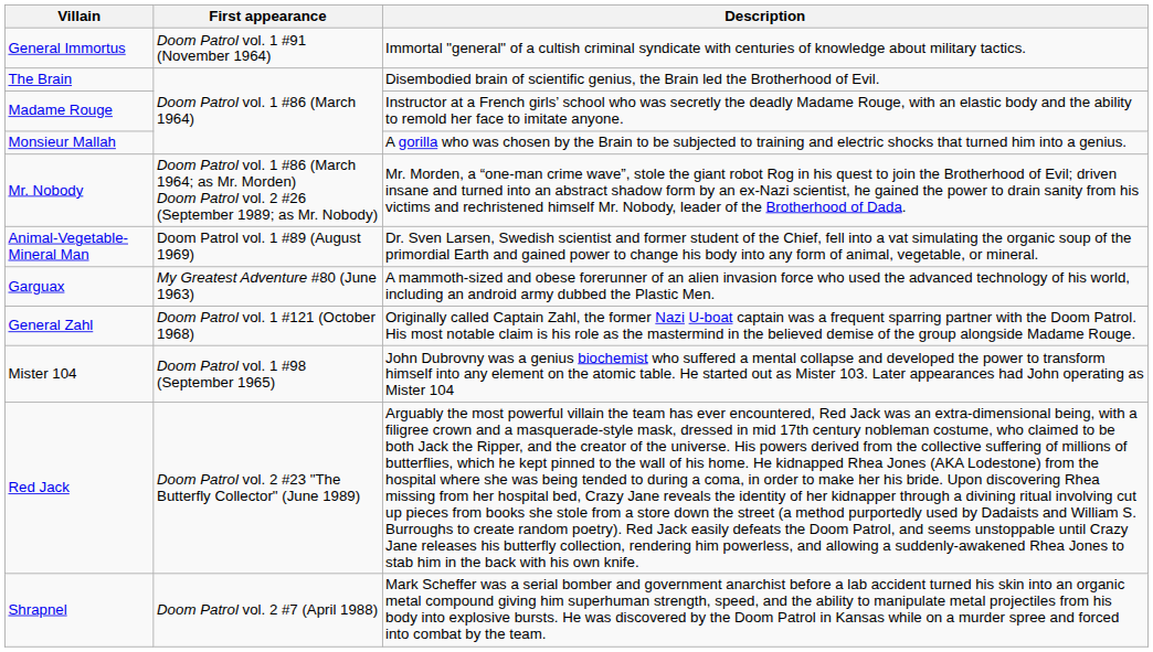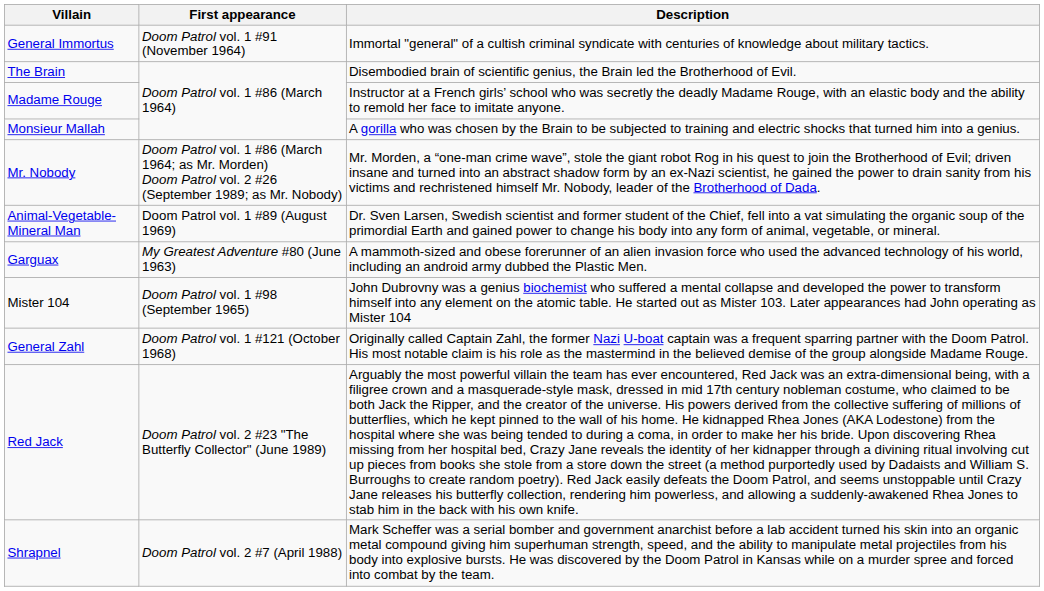 <table class="wikitable">
 <tr>
 <th width="13%">Villain</th>
 <th width="20%">First appearance</th>
 <th width="67%">Description</th>
 </tr>
 <tr>
 <td><a href='#'>General Immortus</a></td>
 <td><em>Doom Patrol</em> vol. 1 #91 (November 1964)</td>
 <td>Immortal "general" of a cultish criminal syndicate with centuries of knowledge about military tactics.</td>
 </tr>
 <tr>
 <td><a href='#'>The Brain</a></td>
 <td rowspan=3><em>Doom Patrol</em> vol. 1 #86 (March 1964)</td>
 <td>Disembodied brain of scientific genius, the Brain led the Brotherhood of Evil.</td>
 </tr>
 <tr>
 <td><a href='#'>Madame Rouge</a></td>
 <td>Instructor at a French girls’ school who was secretly the deadly Madame Rouge, with an elastic body and the ability to remold her face to imitate anyone.</td>
 </tr>
 <tr>
 <td><a href='#'>Monsieur Mallah</a></td>
 <td>A <a href='#'>gorilla</a> who was chosen by the Brain to be subjected to training and electric shocks that turned him into a genius.</td>
 </tr>
 <tr>
 <td><a href='#'>Mr. Nobody</a></td>
 <td><em>Doom Patrol</em> vol. 1 #86 (March 1964; as Mr. Morden)<br><em>Doom Patrol</em> vol. 2 #26 (September 1989; as Mr. Nobody)</td>
 <td>Mr. Morden, a “one-man crime wave”, stole the giant robot Rog in his quest to join the Brotherhood of Evil; driven insane and turned into an abstract shadow form by an ex-Nazi scientist, he gained the power to drain sanity from his victims and rechristened himself Mr. Nobody, leader of the <a href='#'>Brotherhood of Dada</a>.</td>
 </tr>
 <tr>
 <td><a href='#'>Animal-Vegetable-Mineral Man</a></td>
 <td>Doom Patrol vol. 1 #89 (August 1969)</td>
 <td>Dr. Sven Larsen, Swedish scientist and former student of the Chief, fell into a vat simulating the organic soup of the primordial Earth and gained power to change his body into any form of animal, vegetable, or mineral.</td>
 </tr>
 <tr>
 <td><a href='#'>Garguax</a></td>
 <td><em>My Greatest Adventure</em> #80 (June 1963)</td>
 <td>A mammoth-sized and obese forerunner of an alien invasion force who used the advanced technology of his world, including an android army dubbed the Plastic Men.</td>
 </tr>
 <tr>
+<td>Mister 104</td>
+<td><em>Doom Patrol</em> vol. 1 #98 (September 1965)</td>
+<td>John Dubrovny was a genius <a href='#'>biochemist</a> who suffered a mental collapse and developed the power to transform himself into any element on the atomic table. He started out as Mister 103. Later appearances had John operating as Mister 104</td>
+</tr>
+<tr>
 <td><a href='#'>General Zahl</a></td>
 <td><em>Doom Patrol</em> vol. 1 #121 (October 1968)</td>
 <td>Originally called Captain Zahl, the former <a href='#'>Nazi</a> <a href='#'>U-boat</a> captain was a frequent sparring partner with the Doom Patrol. His most notable claim is his role as the mastermind in the believed demise of the group alongside Madame Rouge.</td>
-</tr>
-<tr>
-<td>Mister 104</td>
-<td><em>Doom Patrol</em> vol. 1 #98 (September 1965)</td>
-<td>John Dubrovny was a genius <a href='#'>biochemist</a> who suffered a mental collapse and developed the power to transform himself into any element on the atomic table. He started out as Mister 103. Later appearances had John operating as Mister 104</td>
 </tr>
 <tr>
 <td><a href='#'>Red Jack</a></td>
 <td><em>Doom Patrol</em> vol. 2 #23 "The Butterfly Collector" (June 1989)</td>
 <td>Arguably the most powerful villain the team has ever encountered, Red Jack was an extra-dimensional being, with a filigree crown and a masquerade-style mask, dressed in mid 17th century nobleman costume, who claimed to be both Jack the Ripper, and the creator of the universe. His powers derived from the collective suffering of millions of butterflies, which he kept pinned to the wall of his home. He kidnapped Rhea Jones (AKA Lodestone) from the hospital where she was being tended to during a coma, in order to make her his bride. Upon discovering Rhea missing from her hospital bed, Crazy Jane reveals the identity of her kidnapper through a divining ritual involving cut up pieces from books she stole from a store down the street (a method purportedly used by Dadaists and William S. Burroughs to create random poetry). Red Jack easily defeats the Doom Patrol, and seems unstoppable until Crazy Jane releases his butterfly collection, rendering him powerless, and allowing a suddenly-awakened Rhea Jones to stab him in the back with his own knife.</td>
 </tr>
 <tr>
 <td><a href='#'>Shrapnel</a></td>
 <td><em>Doom Patrol</em> vol. 2 #7 (April 1988)</td>
 <td>Mark Scheffer was a serial bomber and government anarchist before a lab accident turned his skin into an organic metal compound giving him superhuman strength, speed, and the ability to manipulate metal projectiles from his body into explosive bursts. He was discovered by the Doom Patrol in Kansas while on a murder spree and forced into combat by the team.</td>
 </tr>
 </table>
